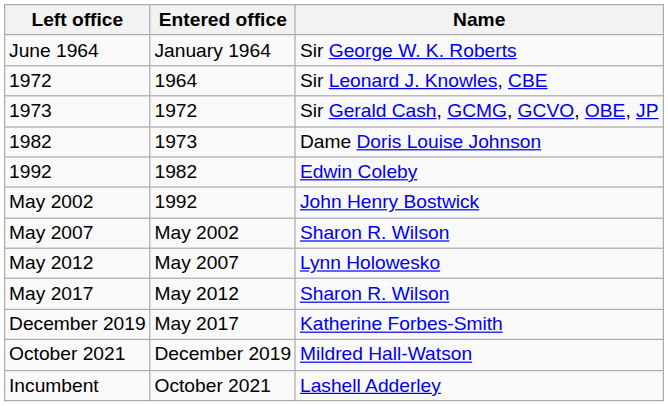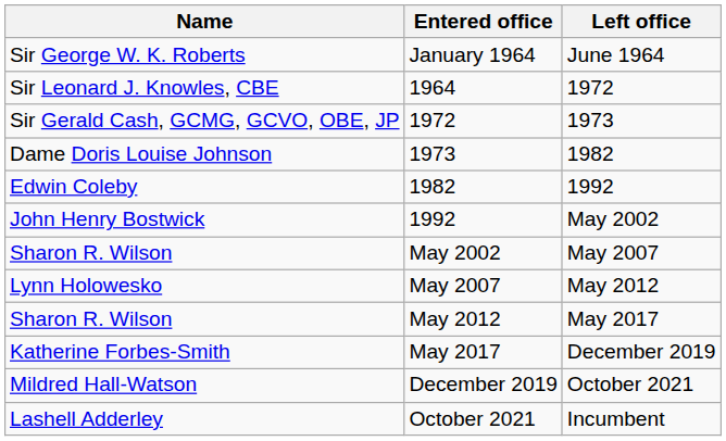 <table class="wikitable">
 <tr>
+<th>Name</th>
+<th>Entered office</th>
 <th>Left office</th>
-<th>Entered office</th>
-<th>Name</th>
 </tr>
 <tr>
+<td>Sir <a href='#'>George W. K. Roberts</a></td>
+<td>January 1964</td>
 <td>June 1964</td>
-<td>January 1964</td>
-<td>Sir <a href='#'>George W. K. Roberts</a></td>
 </tr>
 <tr>
+<td>Sir <a href='#'>Leonard J. Knowles</a>, <a href='#'>CBE</a></td>
+<td>1964</td>
 <td>1972</td>
-<td>1964</td>
-<td>Sir <a href='#'>Leonard J. Knowles</a>, <a href='#'>CBE</a></td>
 </tr>
 <tr>
+<td>Sir <a href='#'>Gerald Cash</a>, <a href='#'>GCMG</a>, <a href='#'>GCVO</a>, <a href='#'>OBE</a>, <a href='#'>JP</a></td>
+<td>1972</td>
 <td>1973</td>
-<td>1972</td>
-<td>Sir <a href='#'>Gerald Cash</a>, <a href='#'>GCMG</a>, <a href='#'>GCVO</a>, <a href='#'>OBE</a>, <a href='#'>JP</a></td>
 </tr>
 <tr>
+<td>Dame <a href='#'>Doris Louise Johnson</a></td>
+<td>1973</td>
 <td>1982</td>
-<td>1973</td>
-<td>Dame <a href='#'>Doris Louise Johnson</a></td>
 </tr>
 <tr>
+<td><a href='#'>Edwin Coleby</a></td>
+<td>1982</td>
 <td>1992</td>
-<td>1982</td>
-<td><a href='#'>Edwin Coleby</a></td>
 </tr>
 <tr>
+<td><a href='#'>John Henry Bostwick</a></td>
+<td>1992</td>
 <td>May 2002</td>
-<td>1992</td>
-<td><a href='#'>John Henry Bostwick</a></td>
 </tr>
 <tr>
+<td><a href='#'>Sharon R. Wilson</a></td>
+<td>May 2002</td>
 <td>May 2007</td>
-<td>May 2002</td>
-<td><a href='#'>Sharon R. Wilson</a></td>
 </tr>
 <tr>
+<td><a href='#'>Lynn Holowesko</a></td>
+<td>May 2007</td>
 <td>May 2012</td>
-<td>May 2007</td>
-<td><a href='#'>Lynn Holowesko</a></td>
 </tr>
 <tr>
+<td><a href='#'>Sharon R. Wilson</a></td>
+<td>May 2012</td>
 <td>May 2017</td>
-<td>May 2012</td>
-<td><a href='#'>Sharon R. Wilson</a></td>
 </tr>
 <tr>
+<td><a href='#'>Katherine Forbes-Smith</a></td>
+<td>May 2017</td>
 <td>December 2019</td>
-<td>May 2017</td>
-<td><a href='#'>Katherine Forbes-Smith</a></td>
 </tr>
 <tr>
+<td><a href='#'>Mildred Hall-Watson</a></td>
+<td>December 2019</td>
 <td>October 2021</td>
-<td>December 2019</td>
-<td><a href='#'>Mildred Hall-Watson</a></td>
 </tr>
 <tr>
+<td><a href='#'>Lashell Adderley</a></td>
+<td>October 2021</td>
 <td>Incumbent</td>
-<td>October 2021</td>
-<td><a href='#'>Lashell Adderley</a></td>
 </tr>
 </table>
